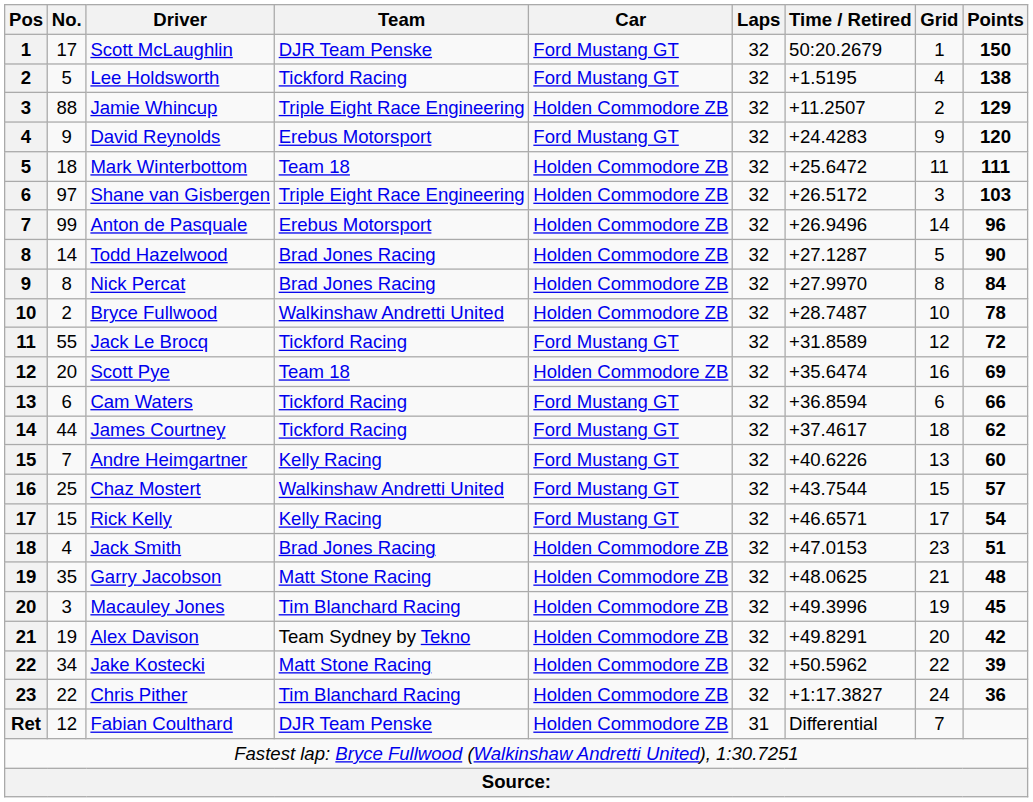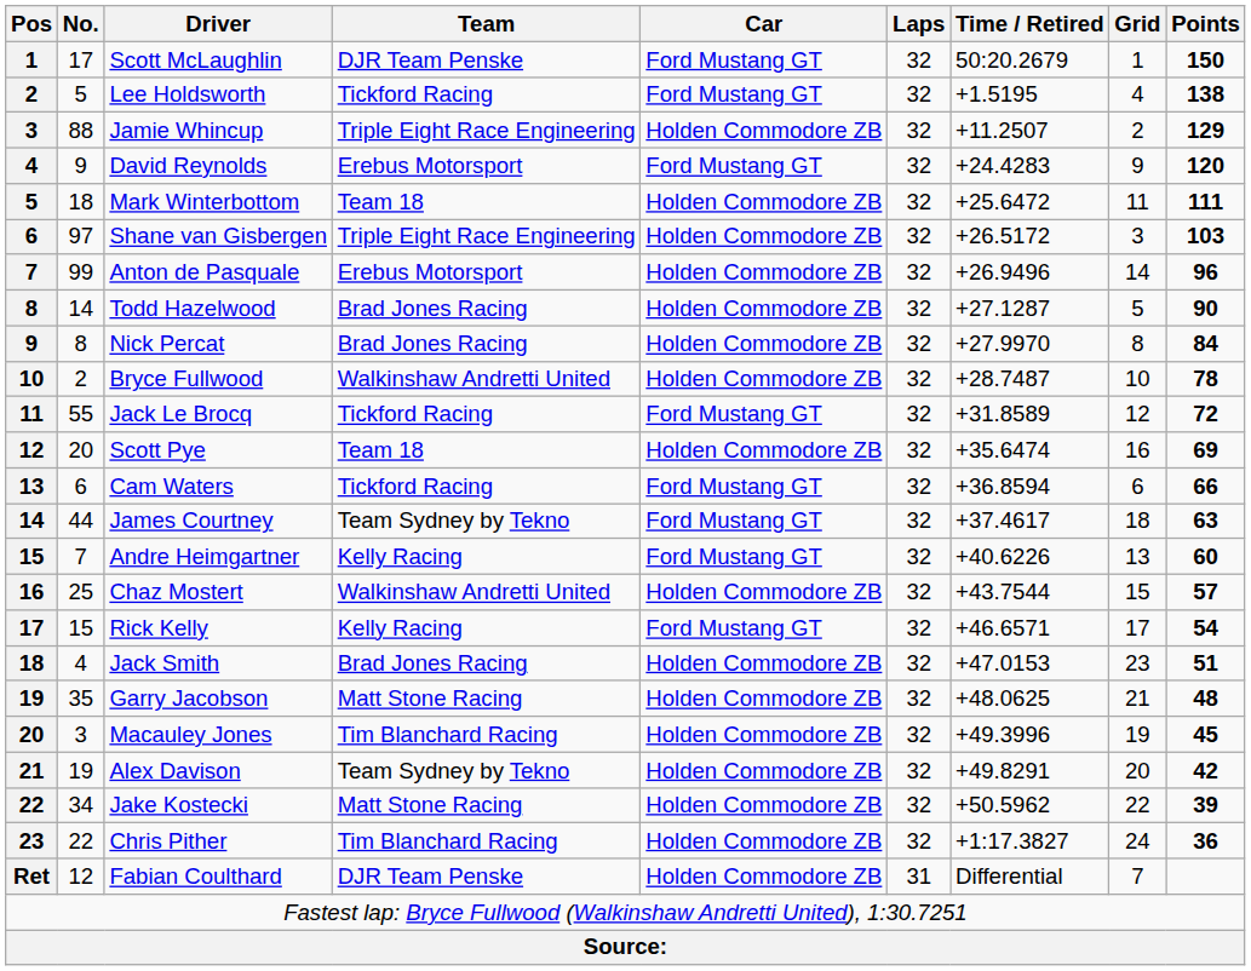 <table class="wikitable" style="font-size:90%;">
 <tr>
 <th>Pos</th>
 <th>No.</th>
 <th>Driver</th>
 <th>Team</th>
 <th>Car</th>
 <th>Laps</th>
 <th>Time / Retired</th>
 <th>Grid</th>
 <th>Points</th>
 </tr>
 <tr>
 <th>1</th>
 <td align="center">17</td>
 <td> <a href='#'>Scott McLaughlin</a></td>
 <td><a href='#'>DJR Team Penske</a></td>
 <td><a href='#'>Ford Mustang GT</a></td>
 <td align="center">32</td>
 <td>50:20.2679</td>
 <td align="center">1</td>
 <td align="center"><strong>150</strong></td>
 </tr>
 <tr>
 <th>2</th>
 <td align="center">5</td>
 <td> <a href='#'>Lee Holdsworth</a></td>
 <td><a href='#'>Tickford Racing</a></td>
 <td><a href='#'>Ford Mustang GT</a></td>
 <td align="center">32</td>
 <td>+1.5195</td>
 <td align="center">4</td>
 <td align="center"><strong>138</strong></td>
 </tr>
 <tr>
 <th>3</th>
 <td align="center">88</td>
 <td> <a href='#'>Jamie Whincup</a></td>
 <td><a href='#'>Triple Eight Race Engineering</a></td>
 <td><a href='#'>Holden Commodore ZB</a></td>
 <td align="center">32</td>
 <td>+11.2507</td>
 <td align="center">2</td>
 <td align="center"><strong>129</strong></td>
 </tr>
 <tr>
 <th>4</th>
 <td align="center">9</td>
 <td> <a href='#'>David Reynolds</a></td>
 <td><a href='#'>Erebus Motorsport</a></td>
 <td><a href='#'>Ford Mustang GT</a></td>
 <td align="center">32</td>
 <td>+24.4283</td>
 <td align="center">9</td>
 <td align="center"><strong>120</strong></td>
 </tr>
 <tr>
 <th>5</th>
 <td align="center">18</td>
 <td> <a href='#'>Mark Winterbottom</a></td>
 <td><a href='#'>Team 18</a></td>
 <td><a href='#'>Holden Commodore ZB</a></td>
 <td align="center">32</td>
 <td>+25.6472</td>
 <td align="center">11</td>
 <td align="center"><strong>111</strong></td>
 </tr>
 <tr>
 <th>6</th>
 <td align="center">97</td>
 <td> <a href='#'>Shane van Gisbergen</a></td>
 <td><a href='#'>Triple Eight Race Engineering</a></td>
 <td><a href='#'>Holden Commodore ZB</a></td>
 <td align="center">32</td>
 <td>+26.5172</td>
 <td align="center">3</td>
 <td align="center"><strong>103</strong></td>
 </tr>
 <tr>
 <th>7</th>
 <td align="center">99</td>
 <td> <a href='#'>Anton de Pasquale</a></td>
 <td><a href='#'>Erebus Motorsport</a></td>
 <td><a href='#'>Holden Commodore ZB</a></td>
 <td align="center">32</td>
 <td>+26.9496</td>
 <td align="center">14</td>
 <td align="center"><strong>96</strong></td>
 </tr>
 <tr>
 <th>8</th>
 <td align="center">14</td>
 <td> <a href='#'>Todd Hazelwood</a></td>
 <td><a href='#'>Brad Jones Racing</a></td>
 <td><a href='#'>Holden Commodore ZB</a></td>
 <td align="center">32</td>
 <td>+27.1287</td>
 <td align="center">5</td>
 <td align="center"><strong>90</strong></td>
 </tr>
 <tr>
 <th>9</th>
 <td align="center">8</td>
 <td> <a href='#'>Nick Percat</a></td>
 <td><a href='#'>Brad Jones Racing</a></td>
 <td><a href='#'>Holden Commodore ZB</a></td>
 <td align="center">32</td>
 <td>+27.9970</td>
 <td align="center">8</td>
 <td align="center"><strong>84</strong></td>
 </tr>
 <tr>
 <th>10</th>
 <td align="center">2</td>
 <td> <a href='#'>Bryce Fullwood</a></td>
 <td><a href='#'>Walkinshaw Andretti United</a></td>
 <td><a href='#'>Holden Commodore ZB</a></td>
 <td align="center">32</td>
 <td>+28.7487</td>
 <td align="center">10</td>
 <td align="center"><strong>78</strong></td>
 </tr>
 <tr>
 <th>11</th>
 <td align="center">55</td>
 <td> <a href='#'>Jack Le Brocq</a></td>
 <td><a href='#'>Tickford Racing</a></td>
 <td><a href='#'>Ford Mustang GT</a></td>
 <td align="center">32</td>
 <td>+31.8589</td>
 <td align="center">12</td>
 <td align="center"><strong>72</strong></td>
 </tr>
 <tr>
 <th>12</th>
 <td align="center">20</td>
 <td> <a href='#'>Scott Pye</a></td>
 <td><a href='#'>Team 18</a></td>
 <td><a href='#'>Holden Commodore ZB</a></td>
 <td align="center">32</td>
 <td>+35.6474</td>
 <td align="center">16</td>
 <td align="center"><strong>69</strong></td>
 </tr>
 <tr>
 <th>13</th>
 <td align="center">6</td>
 <td> <a href='#'>Cam Waters</a></td>
 <td><a href='#'>Tickford Racing</a></td>
 <td><a href='#'>Ford Mustang GT</a></td>
 <td align="center">32</td>
 <td>+36.8594</td>
 <td align="center">6</td>
 <td align="center"><strong>66</strong></td>
 </tr>
 <tr>
 <th>14</th>
 <td align="center">44</td>
 <td> <a href='#'>James Courtney</a></td>
-<td><a href='#'>Tickford Racing</a></td>
+<td>Team Sydney by <a href='#'>Tekno</a></td>
 <td><a href='#'>Ford Mustang GT</a></td>
 <td align="center">32</td>
 <td>+37.4617</td>
 <td align="center">18</td>
-<td align="center"><strong>62</strong></td>
+<td align="center"><strong>63</strong></td>
 </tr>
 <tr>
 <th>15</th>
 <td align="center">7</td>
 <td> <a href='#'>Andre Heimgartner</a></td>
 <td><a href='#'>Kelly Racing</a></td>
 <td><a href='#'>Ford Mustang GT</a></td>
 <td align="center">32</td>
 <td>+40.6226</td>
 <td align="center">13</td>
 <td align="center"><strong>60</strong></td>
 </tr>
 <tr>
 <th>16</th>
 <td align="center">25</td>
 <td> <a href='#'>Chaz Mostert</a></td>
 <td><a href='#'>Walkinshaw Andretti United</a></td>
-<td><a href='#'>Ford Mustang GT</a></td>
+<td><a href='#'>Holden Commodore ZB</a></td>
 <td align="center">32</td>
 <td>+43.7544</td>
 <td align="center">15</td>
 <td align="center"><strong>57</strong></td>
 </tr>
 <tr>
 <th>17</th>
 <td align="center">15</td>
 <td> <a href='#'>Rick Kelly</a></td>
 <td><a href='#'>Kelly Racing</a></td>
 <td><a href='#'>Ford Mustang GT</a></td>
 <td align="center">32</td>
 <td>+46.6571</td>
 <td align="center">17</td>
 <td align="center"><strong>54</strong></td>
 </tr>
 <tr>
 <th>18</th>
 <td align="center">4</td>
 <td> <a href='#'>Jack Smith</a></td>
 <td><a href='#'>Brad Jones Racing</a></td>
 <td><a href='#'>Holden Commodore ZB</a></td>
 <td align="center">32</td>
 <td>+47.0153</td>
 <td align="center">23</td>
 <td align="center"><strong>51</strong></td>
 </tr>
 <tr>
 <th>19</th>
 <td align="center">35</td>
 <td> <a href='#'>Garry Jacobson</a></td>
 <td><a href='#'>Matt Stone Racing</a></td>
 <td><a href='#'>Holden Commodore ZB</a></td>
 <td align="center">32</td>
 <td>+48.0625</td>
 <td align="center">21</td>
 <td align="center"><strong>48</strong></td>
 </tr>
 <tr>
 <th>20</th>
 <td align="center">3</td>
 <td> <a href='#'>Macauley Jones</a></td>
 <td><a href='#'>Tim Blanchard Racing</a></td>
 <td><a href='#'>Holden Commodore ZB</a></td>
 <td align="center">32</td>
 <td>+49.3996</td>
 <td align="center">19</td>
 <td align="center"><strong>45</strong></td>
 </tr>
 <tr>
 <th>21</th>
 <td align="center">19</td>
 <td> <a href='#'>Alex Davison</a></td>
 <td>Team Sydney by <a href='#'>Tekno</a></td>
 <td><a href='#'>Holden Commodore ZB</a></td>
 <td align="center">32</td>
 <td>+49.8291</td>
 <td align="center">20</td>
 <td align="center"><strong>42</strong></td>
 </tr>
 <tr>
 <th>22</th>
 <td align="center">34</td>
 <td> <a href='#'>Jake Kostecki</a></td>
 <td><a href='#'>Matt Stone Racing</a></td>
 <td><a href='#'>Holden Commodore ZB</a></td>
 <td align="center">32</td>
 <td>+50.5962</td>
 <td align="center">22</td>
 <td align="center"><strong>39</strong></td>
 </tr>
 <tr>
 <th>23</th>
 <td align="center">22</td>
 <td> <a href='#'>Chris Pither</a></td>
 <td><a href='#'>Tim Blanchard Racing</a></td>
 <td><a href='#'>Holden Commodore ZB</a></td>
 <td align="center">32</td>
 <td>+1:17.3827</td>
 <td align="center">24</td>
 <td align="center"><strong>36</strong></td>
 </tr>
 <tr>
 <th>Ret</th>
 <td align="center">12</td>
 <td> <a href='#'>Fabian Coulthard</a></td>
 <td><a href='#'>DJR Team Penske</a></td>
 <td><a href='#'>Holden Commodore ZB</a></td>
 <td align="center">31</td>
 <td>Differential</td>
 <td align="center">7</td>
 <td align="center"></td>
 </tr>
 <tr>
 <td colspan=9 align=center><em>Fastest lap: <a href='#'>Bryce Fullwood</a> (<a href='#'>Walkinshaw Andretti United</a>), 1:30.7251</em></td>
 </tr>
 <tr>
 <th colspan=9>Source:</th>
 </tr>
 </table>
